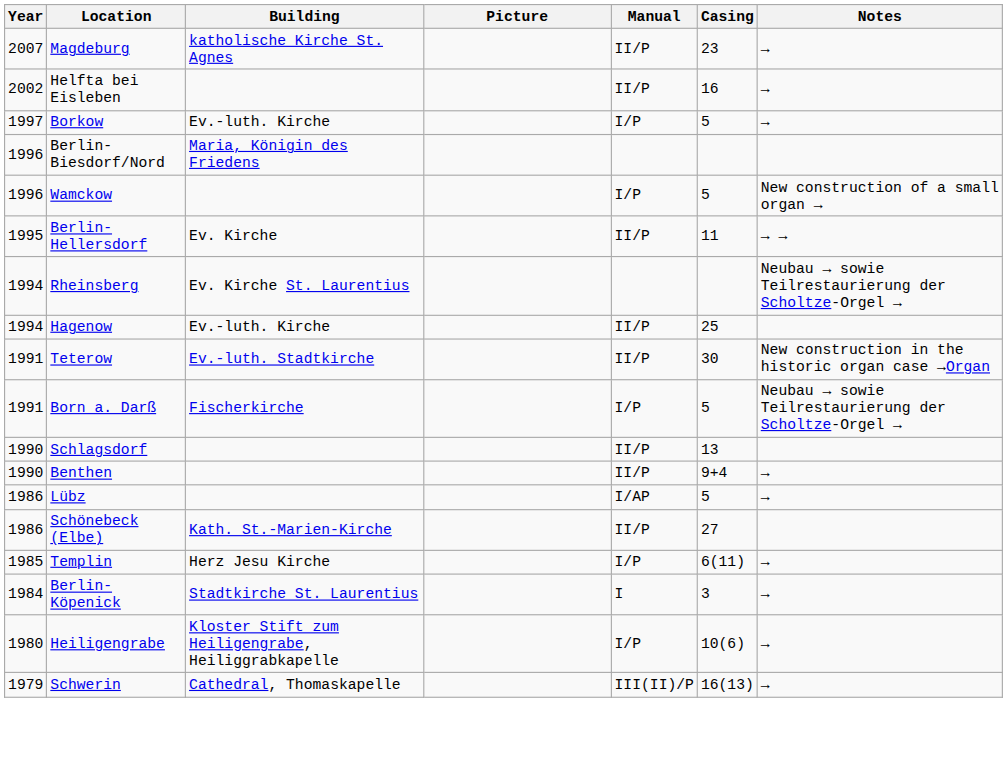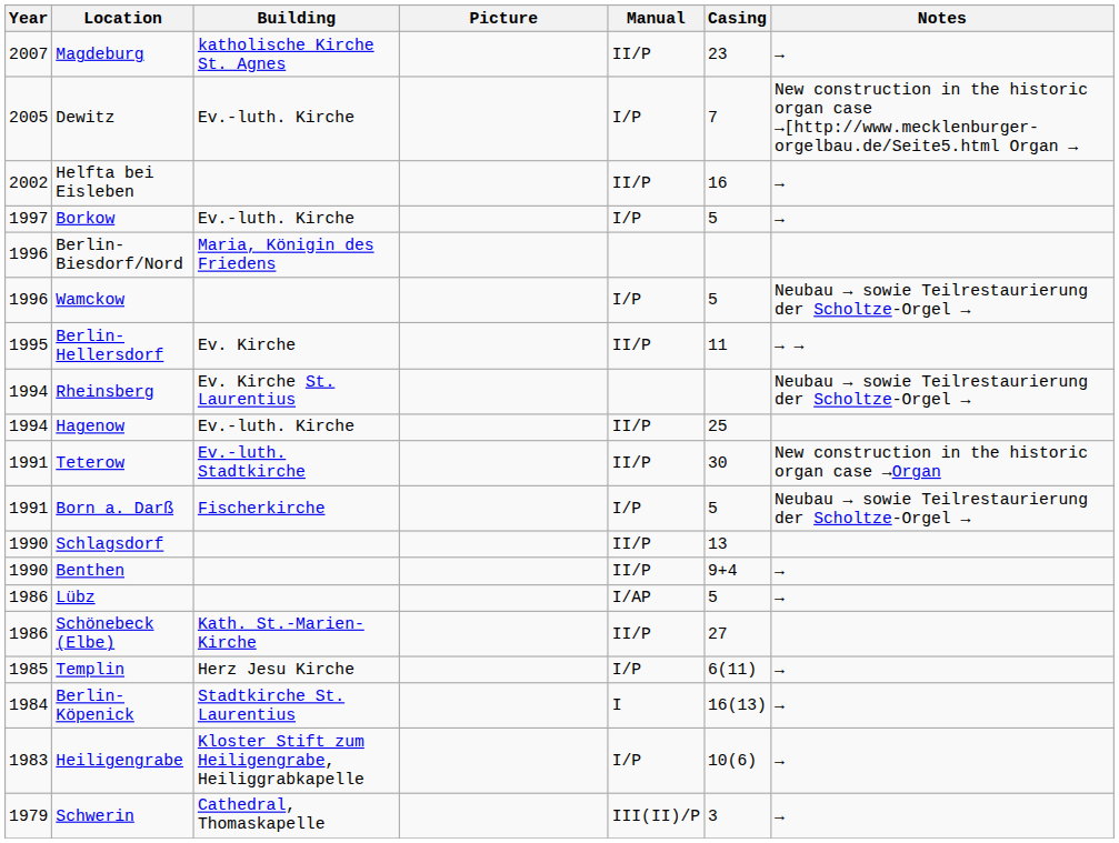 <table class="wikitable sortable" width="100%">
 <tr class="hintergrundfarbe5">
 <th>Year</th>
 <th>Location</th>
 <th>Building</th>
 <th class=unsortable style="width:160px">Picture</th>
 <th>Manual</th>
 <th>Casing</th>
 <th class="unsortable">Notes</th>
 </tr>
 <tr>
 <td>2007</td>
 <td><a href='#'>Magdeburg</a></td>
 <td><a href='#'>katholische Kirche St. Agnes</a></td>
 <td></td>
 <td>II/P</td>
 <td>23</td>
 <td>→</td>
+</tr>
+<tr>
+<td>2005</td>
+<td>Dewitz</td>
+<td>Ev.-luth. Kirche</td>
+<td></td>
+<td>I/P</td>
+<td>7</td>
+<td>New construction in the historic organ case →[http://www.mecklenburger-orgelbau.de/Seite5.html Organ →</td>
 </tr>
 <tr>
 <td>2002</td>
 <td>Helfta bei Eisleben</td>
 <td></td>
 <td></td>
 <td>II/P</td>
 <td>16</td>
 <td>→</td>
 </tr>
 <tr>
 <td>1997</td>
 <td><a href='#'>Borkow</a></td>
 <td>Ev.-luth. Kirche</td>
 <td></td>
 <td>I/P</td>
 <td>5</td>
 <td>→</td>
 </tr>
 <tr>
 <td>1996</td>
 <td>Berlin-Biesdorf/Nord</td>
 <td><a href='#'>Maria, Königin des Friedens</a></td>
 <td></td>
 <td></td>
 <td></td>
 <td></td>
 </tr>
 <tr>
 <td>1996</td>
 <td><a href='#'>Wamckow</a></td>
 <td></td>
 <td></td>
 <td>I/P</td>
 <td>5</td>
-<td>New construction of a small organ →</td>
+<td>Neubau → sowie Teilrestaurierung der <a href='#'>Scholtze</a>-Orgel →</td>
 </tr>
 <tr>
 <td>1995</td>
 <td><a href='#'>Berlin-Hellersdorf</a></td>
 <td>Ev. Kirche</td>
 <td></td>
 <td>II/P</td>
 <td>11</td>
 <td>→ →</td>
 </tr>
 <tr>
 <td>1994</td>
 <td><a href='#'>Rheinsberg</a></td>
 <td>Ev. Kirche <a href='#'>St. Laurentius</a></td>
 <td></td>
 <td></td>
 <td></td>
 <td>Neubau → sowie Teilrestaurierung der <a href='#'>Scholtze</a>-Orgel →</td>
 </tr>
 <tr>
 <td>1994</td>
 <td><a href='#'>Hagenow</a></td>
 <td>Ev.-luth. Kirche</td>
 <td></td>
 <td>II/P</td>
 <td>25</td>
 <td></td>
 </tr>
 <tr>
 <td>1991</td>
 <td><a href='#'>Teterow</a></td>
 <td><a href='#'>Ev.-luth. Stadtkirche</a></td>
 <td></td>
 <td>II/P</td>
 <td>30</td>
 <td>New construction in the historic organ case →<a href='#'>Organ</a></td>
 </tr>
 <tr>
 <td>1991</td>
 <td><a href='#'>Born a. Darß</a></td>
 <td><a href='#'>Fischerkirche</a></td>
 <td></td>
 <td>I/P</td>
 <td>5</td>
 <td>Neubau → sowie Teilrestaurierung der <a href='#'>Scholtze</a>-Orgel →</td>
 </tr>
 <tr>
 <td>1990</td>
 <td><a href='#'>Schlagsdorf</a></td>
 <td></td>
 <td></td>
 <td>II/P</td>
 <td>13</td>
 <td></td>
 </tr>
 <tr>
 <td>1990</td>
 <td><a href='#'>Benthen</a></td>
 <td></td>
 <td></td>
 <td>II/P</td>
 <td>9+4</td>
 <td>→</td>
 </tr>
 <tr>
 <td>1986</td>
 <td><a href='#'>Lübz</a></td>
 <td></td>
 <td></td>
 <td>I/AP</td>
 <td>5</td>
 <td>→ </td>
 </tr>
 <tr>
 <td>1986</td>
 <td><a href='#'>Schönebeck (Elbe)</a></td>
 <td><a href='#'>Kath. St.-Marien-Kirche</a></td>
 <td></td>
 <td>II/P</td>
 <td>27</td>
 <td></td>
 </tr>
 <tr>
 <td>1985</td>
 <td><a href='#'>Templin</a></td>
 <td>Herz Jesu Kirche</td>
 <td></td>
 <td>I/P</td>
 <td>6(11)</td>
 <td>→</td>
 </tr>
 <tr>
 <td>1984</td>
 <td><a href='#'>Berlin-Köpenick</a></td>
 <td><a href='#'>Stadtkirche St. Laurentius</a></td>
 <td></td>
 <td>I</td>
-<td>3</td>
+<td>16(13)</td>
 <td>→</td>
 </tr>
 <tr>
-<td>1980</td>
+<td>1983</td>
 <td><a href='#'>Heiligengrabe</a></td>
 <td><a href='#'>Kloster Stift zum Heiligengrabe</a>, Heiliggrabkapelle</td>
 <td></td>
 <td>I/P</td>
 <td>10(6)</td>
 <td>→</td>
 </tr>
 <tr>
 <td>1979</td>
 <td><a href='#'>Schwerin</a></td>
 <td><a href='#'>Cathedral</a>, Thomaskapelle</td>
 <td></td>
 <td>III(II)/P</td>
-<td>16(13)</td>
+<td>3</td>
 <td>→</td>
 </tr>
 </table>
